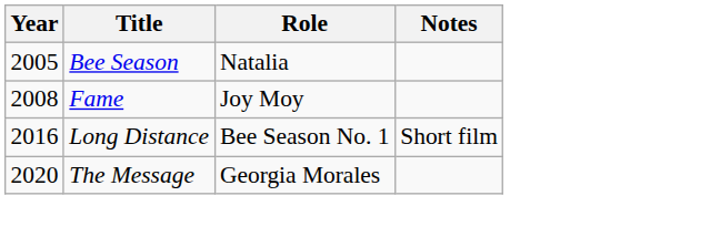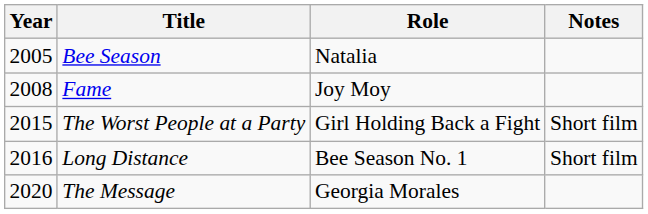 <table class="wikitable sortable">
 <tr>
 <th>Year</th>
 <th>Title</th>
 <th>Role</th>
 <th class="unsortable">Notes</th>
 </tr>
 <tr>
 <td>2005</td>
 <td><em><a href='#'>Bee Season</a></em></td>
 <td>Natalia</td>
 <td></td>
 </tr>
 <tr>
 <td>2008</td>
 <td><em><a href='#'>Fame</a></em></td>
 <td>Joy Moy</td>
 <td></td>
 </tr>
 <tr>
+<td>2015</td>
+<td><em>The Worst People at a Party</em></td>
+<td>Girl Holding Back a Fight</td>
+<td>Short film</td>
+</tr>
+<tr>
 <td>2016</td>
 <td><em>Long Distance</em></td>
 <td>Bee Season No. 1</td>
 <td>Short film</td>
 </tr>
 <tr>
 <td>2020</td>
 <td><em>The Message</em></td>
 <td>Georgia Morales</td>
 <td></td>
 </tr>
 </table>
